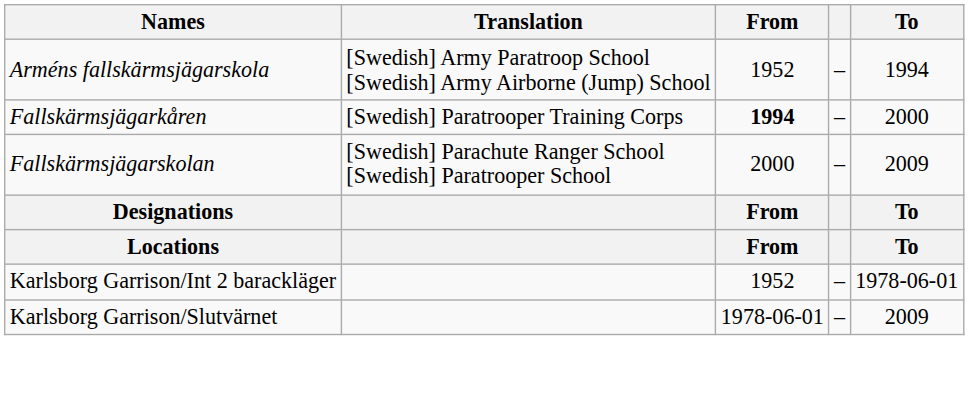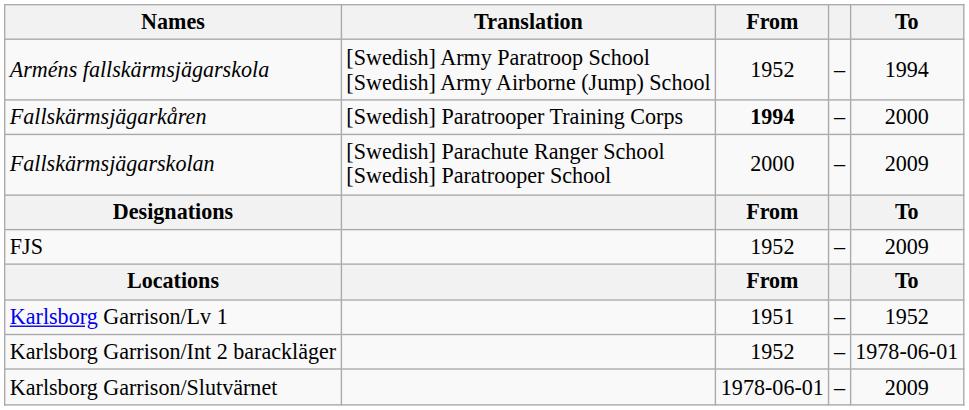 <table class="wikitable">
 <tr>
 <th style="font-weight:bold;">Names</th>
 <th style="font-weight:bold;">Translation</th>
 <th style="text-align: center; font-weight:bold;">From</th>
 <th></th>
 <th style="text-align: center; font-weight:bold;">To</th>
 </tr>
 <tr>
 <td style="font-style:italic;">Arméns fallskärmsjägarskola</td>
 <td>[Swedish] Army Paratroop School<br>[Swedish] Army Airborne (Jump) School</td>
 <td style="text-align: center;">1952</td>
 <td style="text-align: center;">–</td>
 <td style="text-align: center;">1994</td>
 </tr>
 <tr>
 <td style="font-style:italic;">Fallskärmsjägarkåren</td>
 <td>[Swedish] Paratrooper Training Corps</td>
 <td style="text-align: center;"><strong>1994</strong></td>
 <td style="text-align: center;">–</td>
 <td style="text-align: center;">2000</td>
 </tr>
 <tr>
 <td style="font-style:italic;">Fallskärmsjägarskolan</td>
 <td>[Swedish] Parachute Ranger School<br>[Swedish] Paratrooper School</td>
 <td style="text-align: center;">2000</td>
 <td style="text-align: center;">–</td>
 <td style="text-align: center;">2009</td>
 </tr>
 <tr>
 <th style="font-weight:bold;">Designations</th>
 <th style="font-weight:bold;"></th>
 <th style="text-align: center; font-weight:bold;">From</th>
 <th></th>
 <th style="text-align: center; font-weight:bold;">To</th>
 </tr>
 <tr>
+<td>FJS</td>
+<td></td>
+<td style="text-align: center;">1952</td>
+<td style="text-align: center;">–</td>
+<td style="text-align: center;">2009</td>
+</tr>
+<tr>
 <th style="font-weight:bold;">Locations</th>
 <th style="font-weight:bold;"></th>
 <th style="text-align: center; font-weight:bold;">From</th>
 <th></th>
 <th style="text-align: center; font-weight:bold;">To</th>
+</tr>
+<tr>
+<td><a href='#'>Karlsborg</a> Garrison/Lv 1</td>
+<td></td>
+<td style="text-align: center;">1951</td>
+<td style="text-align: center;">–</td>
+<td style="text-align: center;">1952</td>
 </tr>
 <tr>
 <td>Karlsborg Garrison/Int 2 barackläger</td>
 <td></td>
 <td style="text-align: center;">1952</td>
 <td style="text-align: center;">–</td>
 <td style="text-align: center;">1978-06-01</td>
 </tr>
 <tr>
 <td>Karlsborg Garrison/Slutvärnet</td>
 <td></td>
 <td style="text-align: center;">1978-06-01</td>
 <td style="text-align: center;">–</td>
 <td style="text-align: center;">2009</td>
 </tr>
 </table>
